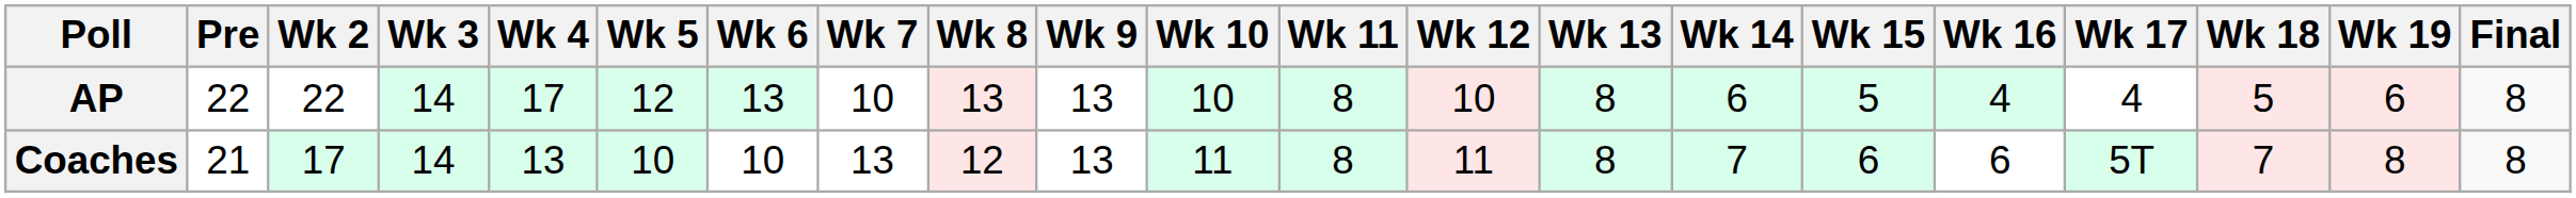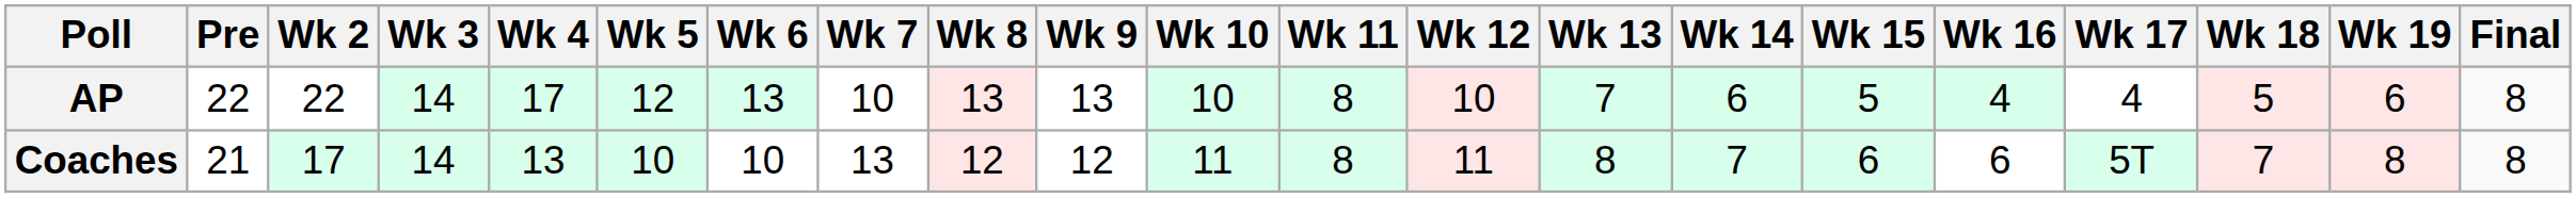 <table class="wikitable" style="white-space:nowrap;">
 <tr>
 <th>Poll</th>
 <th>Pre</th>
 <th>Wk 2</th>
 <th>Wk 3</th>
 <th>Wk 4</th>
 <th>Wk 5</th>
 <th>Wk 6</th>
 <th>Wk 7</th>
 <th>Wk 8</th>
 <th>Wk 9</th>
 <th>Wk 10</th>
 <th>Wk 11</th>
 <th>Wk 12</th>
 <th>Wk 13</th>
 <th>Wk 14</th>
 <th>Wk 15</th>
 <th>Wk 16</th>
 <th>Wk 17</th>
 <th>Wk 18</th>
 <th>Wk 19</th>
 <th>Final</th>
 </tr>
 <tr style="text-align:center;">
 <th>AP</th>
 <td style="background:#FFF;">22</td>
 <td style="background:#FFF;">22</td>
 <td style="background:#D8FFEB;">14</td>
 <td style="background:#D8FFEB">17</td>
 <td style="background:#D8FFEB;">12</td>
 <td style="background:#D8FFEB;">13</td>
 <td style="background:#FFF;">10</td>
 <td style="background:#FFE6E6;">13</td>
 <td style="background:#FFF;">13</td>
 <td style="background:#D8FFEB;">10</td>
 <td style="background:#D8FFEB;">8</td>
 <td style="background:#FFE6E6;">10</td>
-<td style="background:#D8FFEB;">8</td>
+<td style="background:#D8FFEB;">7</td>
 <td style="background:#D8FFEB;">6</td>
 <td style="background:#D8FFEB;">5</td>
 <td style="background:#D8FFEB;">4</td>
 <td style="background:#FFF;">4</td>
 <td style="background:#FFE6E6;">5</td>
 <td style="background:#FFE6E6;">6</td>
 <td>8</td>
 </tr>
 <tr style="text-align:center;">
 <th>Coaches</th>
 <td style="background:#FFF;">21</td>
 <td style="background:#D8FFEB;">17</td>
 <td style="background:#D8FFEB;">14</td>
 <td style="background:#D8FFEB;">13</td>
 <td style="background:#D8FFEB;">10</td>
 <td style="background:#FFF;">10</td>
 <td style="background:#FFF;">13</td>
 <td style="background:#FFE6E6;">12</td>
-<td style="background:#FFF;">13</td>
+<td style="background:#FFF;">12</td>
 <td style="background:#D8FFEB;">11</td>
 <td style="background:#D8FFEB;">8</td>
 <td style="background:#FFE6E6;">11</td>
 <td style="background:#D8FFEB;">8</td>
 <td style="background:#D8FFEB;">7</td>
 <td style="background:#D8FFEB;">6</td>
 <td style="background:#FFF;">6</td>
 <td style="background:#D8FFEB;">5T</td>
 <td style="background:#FFE6E6;">7</td>
 <td style="background:#FFE6E6;">8</td>
 <td>8</td>
 </tr>
 </table>
